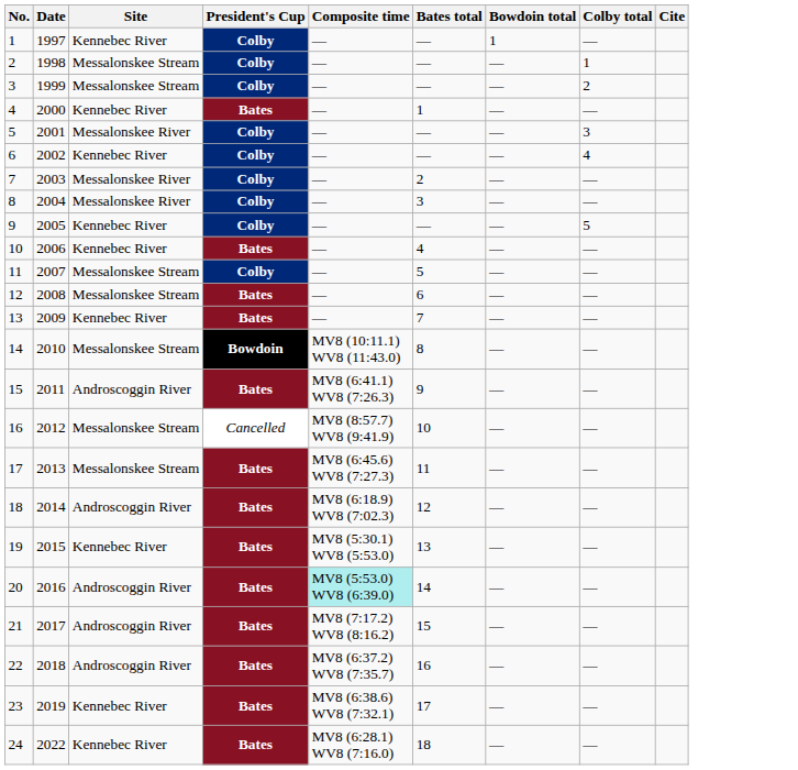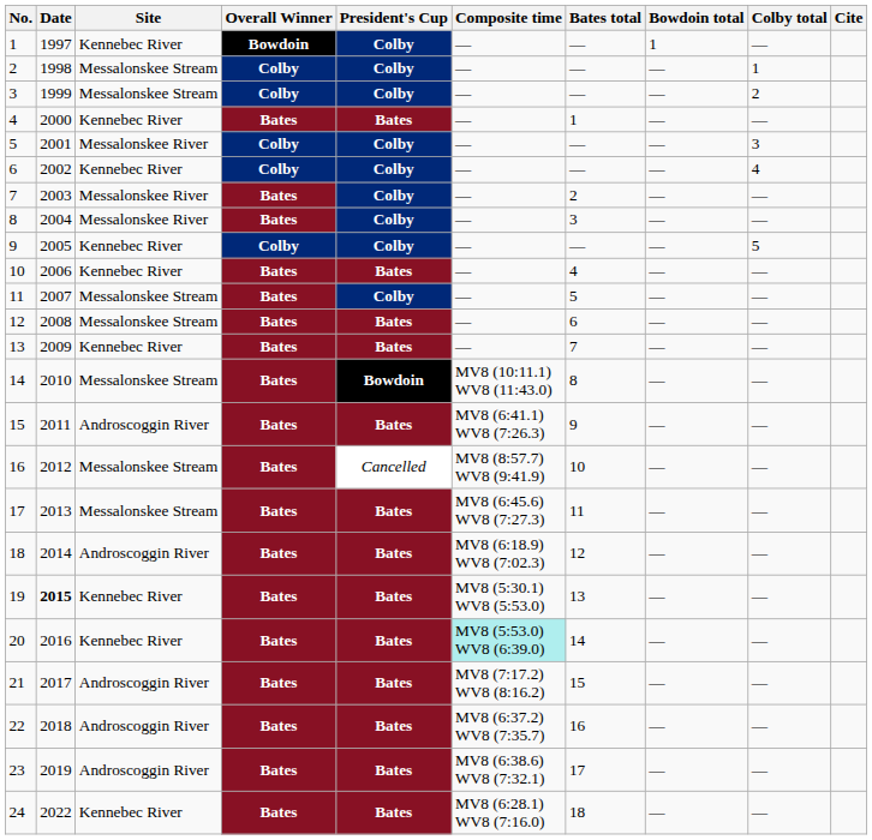 <table class="wikitable">
 <tr>
 <th>No.</th>
 <th>Date</th>
 <th>Site</th>
+<th>Overall Winner</th>
 <th>President's Cup</th>
 <th>Composite time</th>
 <th>Bates total</th>
 <th>Bowdoin total</th>
 <th>Colby total</th>
 <th>Cite</th>
 </tr>
 <tr>
 <td>1</td>
 <td>1997</td>
 <td>Kennebec River</td>
+<td align="center" style="background: #000000; color: #FFFFFF"><strong>Bowdoin</strong></td>
 <td align="center" style="background: #002878; color: #FFFFFF"><strong>Colby</strong></td>
 <td>—</td>
 <td>—</td>
 <td>1</td>
 <td>—</td>
 <td></td>
 </tr>
 <tr>
 <td>2</td>
 <td>1998</td>
 <td>Messalonskee Stream</td>
 <td align="center" style="background: #002878; color: #FFFFFF"><strong>Colby</strong></td>
+<td align="center" style="background: #002878; color: #FFFFFF"><strong>Colby</strong></td>
 <td>—</td>
 <td>—</td>
 <td>—</td>
 <td>1</td>
 <td></td>
 </tr>
 <tr>
 <td>3</td>
 <td>1999</td>
 <td>Messalonskee Stream</td>
+<td align="center" style="background: #002878; color: #FFFFFF"><strong>Colby</strong></td>
 <td align="center" style="background: #002878; color: #FFFFFF"><strong>Colby</strong></td>
 <td>—</td>
 <td>—</td>
 <td>—</td>
 <td>2</td>
 <td></td>
 </tr>
 <tr>
 <td>4</td>
 <td>2000</td>
 <td>Kennebec River</td>
 <td align="center" style="background: #881124; color: #FFFFFF"><strong>Bates</strong></td>
+<td align="center" style="background: #881124; color: #FFFFFF"><strong>Bates</strong></td>
 <td>—</td>
 <td>1</td>
 <td>—</td>
 <td>—</td>
 <td></td>
 </tr>
 <tr>
 <td>5</td>
 <td>2001</td>
 <td>Messalonskee River</td>
+<td align="center" style="background: #002878; color: #FFFFFF"><strong>Colby</strong></td>
 <td align="center" style="background: #002878; color: #FFFFFF"><strong>Colby</strong></td>
 <td>—</td>
 <td>—</td>
 <td>—</td>
 <td>3</td>
 <td></td>
 </tr>
 <tr>
 <td>6</td>
 <td>2002</td>
 <td>Kennebec River</td>
 <td align="center" style="background: #002878; color: #FFFFFF"><strong>Colby</strong></td>
+<td align="center" style="background: #002878; color: #FFFFFF"><strong>Colby</strong></td>
 <td>—</td>
 <td>—</td>
 <td>—</td>
 <td>4</td>
 <td></td>
 </tr>
 <tr>
 <td>7</td>
 <td>2003</td>
 <td>Messalonskee River</td>
+<td align="center" style="background: #881124; color: #FFFFFF"><strong>Bates</strong></td>
 <td align="center" style="background: #002878; color: #FFFFFF"><strong>Colby</strong></td>
 <td>—</td>
 <td>2</td>
 <td>—</td>
 <td>—</td>
 <td></td>
 </tr>
 <tr>
 <td>8</td>
 <td>2004</td>
 <td>Messalonskee River</td>
+<td align="center" style="background: #881124; color: #FFFFFF"><strong>Bates</strong></td>
 <td align="center" style="background: #002878; color: #FFFFFF"><strong>Colby</strong></td>
 <td>—</td>
 <td>3</td>
 <td>—</td>
 <td>—</td>
 <td></td>
 </tr>
 <tr>
 <td>9</td>
 <td>2005</td>
 <td>Kennebec River</td>
 <td align="center" style="background: #002878; color: #FFFFFF"><strong>Colby</strong></td>
+<td align="center" style="background: #002878; color: #FFFFFF"><strong>Colby</strong></td>
 <td>—</td>
 <td>—</td>
 <td>—</td>
 <td>5</td>
 <td></td>
 </tr>
 <tr>
 <td>10</td>
 <td>2006</td>
 <td>Kennebec River</td>
 <td align="center" style="background: #881124; color: #FFFFFF"><strong>Bates</strong></td>
+<td align="center" style="background: #881124; color: #FFFFFF"><strong>Bates</strong></td>
 <td>—</td>
 <td>4</td>
 <td>—</td>
 <td>—</td>
 <td></td>
 </tr>
 <tr>
 <td>11</td>
 <td>2007</td>
 <td>Messalonskee Stream</td>
+<td align="center" style="background: #881124; color: #FFFFFF"><strong>Bates</strong></td>
 <td align="center" style="background: #002878; color: #FFFFFF"><strong>Colby</strong></td>
 <td>—</td>
 <td>5</td>
 <td>—</td>
 <td>—</td>
 <td></td>
 </tr>
 <tr>
 <td>12</td>
 <td>2008</td>
 <td>Messalonskee Stream</td>
 <td align="center" style="background: #881124; color: #FFFFFF"><strong>Bates</strong></td>
+<td align="center" style="background: #881124; color: #FFFFFF"><strong>Bates</strong></td>
 <td>—</td>
 <td>6</td>
 <td>—</td>
 <td>—</td>
 <td></td>
 </tr>
 <tr>
 <td>13</td>
 <td>2009</td>
 <td>Kennebec River</td>
 <td align="center" style="background: #881124; color: #FFFFFF"><strong>Bates</strong></td>
+<td align="center" style="background: #881124; color: #FFFFFF"><strong>Bates</strong></td>
 <td>—</td>
 <td>7</td>
 <td>—</td>
 <td>—</td>
 <td></td>
 </tr>
 <tr>
 <td>14</td>
 <td>2010</td>
 <td>Messalonskee Stream</td>
+<td align="center" style="background: #881124; color: #FFFFFF"><strong>Bates</strong></td>
 <td align="center" style="background: #000000; color: #FFFFFF"><strong>Bowdoin</strong></td>
 <td>MV8 (10:11.1)<br>WV8 (11:43.0)</td>
 <td>8</td>
 <td>—</td>
 <td>—</td>
 <td></td>
 </tr>
 <tr>
 <td>15</td>
 <td>2011</td>
 <td>Androscoggin River</td>
 <td align="center" style="background: #881124; color: #FFFFFF"><strong>Bates</strong></td>
+<td align="center" style="background: #881124; color: #FFFFFF"><strong>Bates</strong></td>
 <td>MV8 (6:41.1)<br>WV8 (7:26.3)</td>
 <td>9</td>
 <td>—</td>
 <td>—</td>
 <td></td>
 </tr>
 <tr>
 <td>16</td>
 <td>2012</td>
 <td>Messalonskee Stream</td>
+<td align="center" style="background: #881124; color: #FFFFFF"><strong>Bates</strong></td>
 <td align="center" style="background: #FFFFFF; color: #000000"><em>Cancelled</em></td>
 <td>MV8 (8:57.7)<br>WV8 (9:41.9)</td>
 <td>10</td>
 <td>—</td>
 <td>—</td>
 <td></td>
 </tr>
 <tr>
 <td>17</td>
 <td>2013</td>
 <td>Messalonskee Stream</td>
 <td align="center" style="background: #881124; color: #FFFFFF"><strong>Bates</strong></td>
+<td align="center" style="background: #881124; color: #FFFFFF"><strong>Bates</strong></td>
 <td>MV8 (6:45.6)<br>WV8 (7:27.3)</td>
 <td>11</td>
 <td>—</td>
 <td>—</td>
 <td></td>
 </tr>
 <tr>
 <td>18</td>
 <td>2014</td>
 <td>Androscoggin River</td>
 <td align="center" style="background: #881124; color: #FFFFFF"><strong>Bates</strong></td>
+<td align="center" style="background: #881124; color: #FFFFFF"><strong>Bates</strong></td>
 <td>MV8 (6:18.9)<br>WV8 (7:02.3)</td>
 <td>12</td>
 <td>—</td>
 <td>—</td>
 <td></td>
 </tr>
 <tr>
 <td>19</td>
-<td>2015</td>
+<td><strong>2015</strong></td>
 <td>Kennebec River</td>
+<td align="center" style="background: #881124; color: #FFFFFF"><strong>Bates</strong></td>
 <td align="center" style="background: #881124; color: #FFFFFF"><strong>Bates</strong></td>
 <td>MV8 (5:30.1)<br>WV8 (5:53.0)</td>
 <td>13</td>
 <td>—</td>
 <td>—</td>
 <td></td>
 </tr>
 <tr>
 <td>20</td>
 <td>2016</td>
-<td>Androscoggin River</td>
+<td>Kennebec River</td>
+<td align="center" style="background: #881124; color: #FFFFFF"><strong>Bates</strong></td>
 <td align="center" style="background: #881124; color: #FFFFFF"><strong>Bates</strong></td>
 <td style="background: paleturquoise;">MV8 (5:53.0)<br>WV8 (6:39.0)</td>
 <td>14</td>
 <td>—</td>
 <td>—</td>
 <td></td>
 </tr>
 <tr>
 <td>21</td>
 <td>2017</td>
 <td>Androscoggin River</td>
 <td align="center" style="background: #881124; color: #FFFFFF"><strong>Bates</strong></td>
+<td align="center" style="background: #881124; color: #FFFFFF"><strong>Bates</strong></td>
 <td>MV8 (7:17.2)<br>WV8 (8:16.2)</td>
 <td>15</td>
 <td>—</td>
 <td>—</td>
 <td></td>
 </tr>
 <tr>
 <td>22</td>
 <td>2018</td>
 <td>Androscoggin River</td>
 <td align="center" style="background: #881124; color: #FFFFFF"><strong>Bates</strong></td>
+<td align="center" style="background: #881124; color: #FFFFFF"><strong>Bates</strong></td>
 <td>MV8 (6:37.2)<br>WV8 (7:35.7)</td>
 <td>16</td>
 <td>—</td>
 <td>—</td>
 <td></td>
 </tr>
 <tr>
 <td>23</td>
 <td>2019</td>
-<td>Kennebec River</td>
+<td>Androscoggin River</td>
+<td align="center" style="background: #881124; color: #FFFFFF"><strong>Bates</strong></td>
 <td align="center" style="background: #881124; color: #FFFFFF"><strong>Bates</strong></td>
 <td>MV8 (6:38.6)<br>WV8 (7:32.1)</td>
 <td>17</td>
 <td>—</td>
 <td>—</td>
 <td></td>
 </tr>
 <tr>
 <td>24</td>
 <td>2022</td>
 <td>Kennebec River</td>
 <td align="center" style="background: #881124; color: #FFFFFF"><strong>Bates</strong></td>
+<td align="center" style="background: #881124; color: #FFFFFF"><strong>Bates</strong></td>
 <td>MV8 (6:28.1)<br>WV8 (7:16.0)</td>
 <td>18</td>
 <td>—</td>
 <td>—</td>
 <td></td>
 </tr>
 </table>
